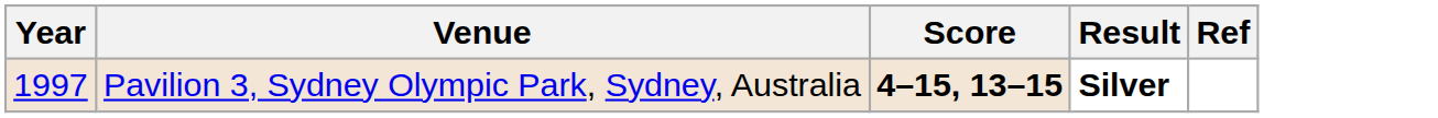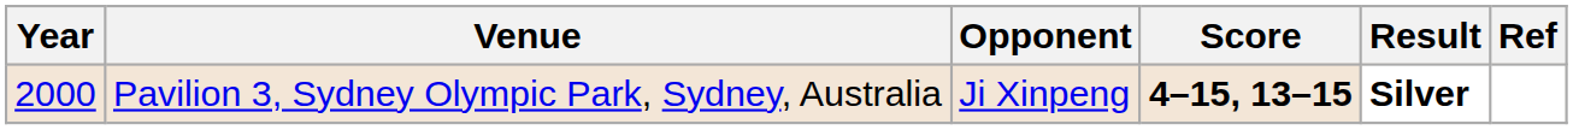 <table class="sortable wikitable" style="font-size: 90%;">
 <tr>
 <th>Year</th>
 <th>Venue</th>
+<th>Opponent</th>
 <th>Score</th>
 <th>Result</th>
 <th>Ref</th>
 </tr>
 <tr style="background:#F3E6D7">
-<td align="center"><a href='#'>1997</a></td>
+<td align="center"><a href='#'>2000</a></td>
 <td align="left"><a href='#'>Pavilion 3, Sydney Olympic Park</a>, <a href='#'>Sydney</a>, Australia</td>
+<td align="left"> <a href='#'>Ji Xinpeng</a></td>
 <td align="left"><strong>4–15, 13–15</strong></td>
 <td style="text-align:left; background:white"> <strong>Silver</strong></td>
 <td style="text-align:center; background:white"></td>
 </tr>
 </table>
